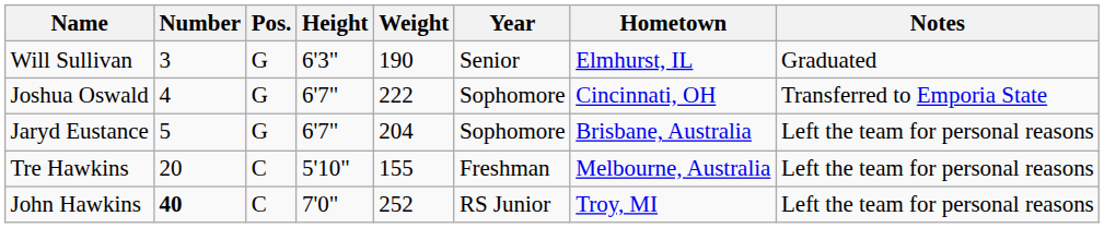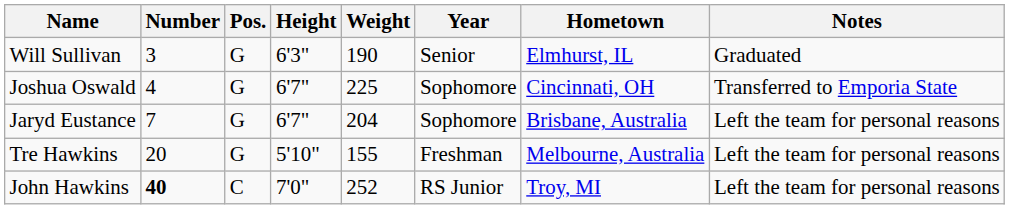 <table class="wikitable sortable" border="1">
 <tr>
 <th>Name</th>
 <th>Number</th>
 <th>Pos.</th>
 <th>Height</th>
 <th>Weight</th>
 <th>Year</th>
 <th>Hometown</th>
 <th class="unsortable">Notes</th>
 </tr>
 <tr>
 <td>Will Sullivan</td>
 <td>3</td>
 <td>G</td>
 <td>6'3"</td>
 <td>190</td>
 <td>Senior</td>
 <td><a href='#'>Elmhurst, IL</a></td>
 <td>Graduated</td>
 </tr>
 <tr>
 <td>Joshua Oswald</td>
 <td>4</td>
 <td>G</td>
 <td>6'7"</td>
-<td>222</td>
+<td>225</td>
 <td>Sophomore</td>
 <td><a href='#'>Cincinnati, OH</a></td>
 <td>Transferred to <a href='#'>Emporia State</a></td>
 </tr>
 <tr>
 <td>Jaryd Eustance</td>
-<td>5</td>
+<td>7</td>
 <td>G</td>
 <td>6'7"</td>
 <td>204</td>
 <td>Sophomore</td>
 <td><a href='#'>Brisbane, Australia</a></td>
 <td>Left the team for personal reasons</td>
 </tr>
 <tr>
 <td>Tre Hawkins</td>
 <td>20</td>
-<td>C</td>
+<td>G</td>
 <td>5'10"</td>
 <td>155</td>
 <td>Freshman</td>
 <td><a href='#'>Melbourne, Australia</a></td>
 <td>Left the team for personal reasons</td>
 </tr>
 <tr>
 <td>John Hawkins</td>
 <td><strong>40</strong></td>
 <td>C</td>
 <td>7'0"</td>
 <td>252</td>
 <td>RS Junior</td>
 <td><a href='#'>Troy, MI</a></td>
 <td>Left the team for personal reasons</td>
 </tr>
 </table>
